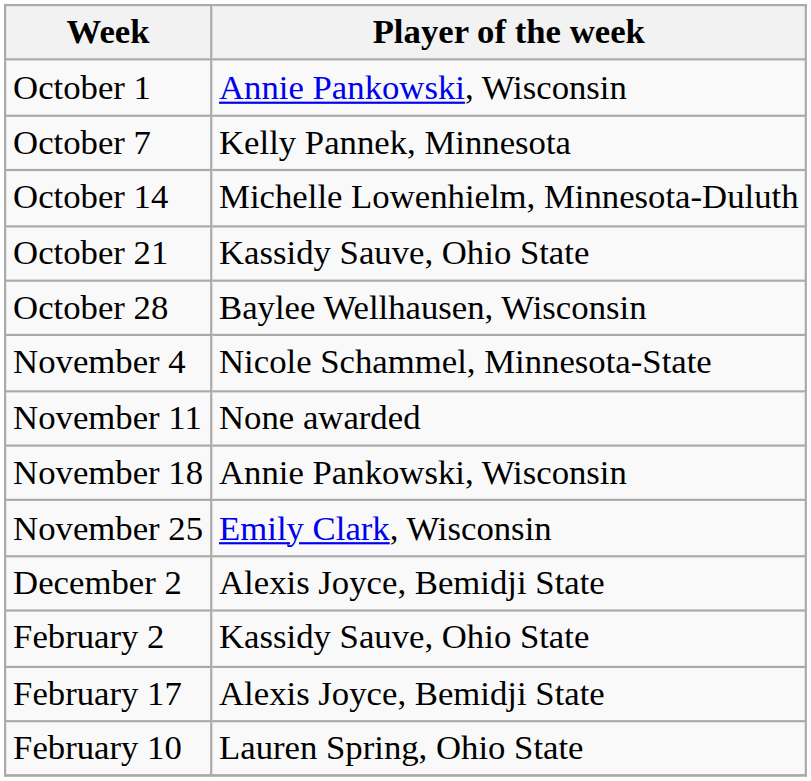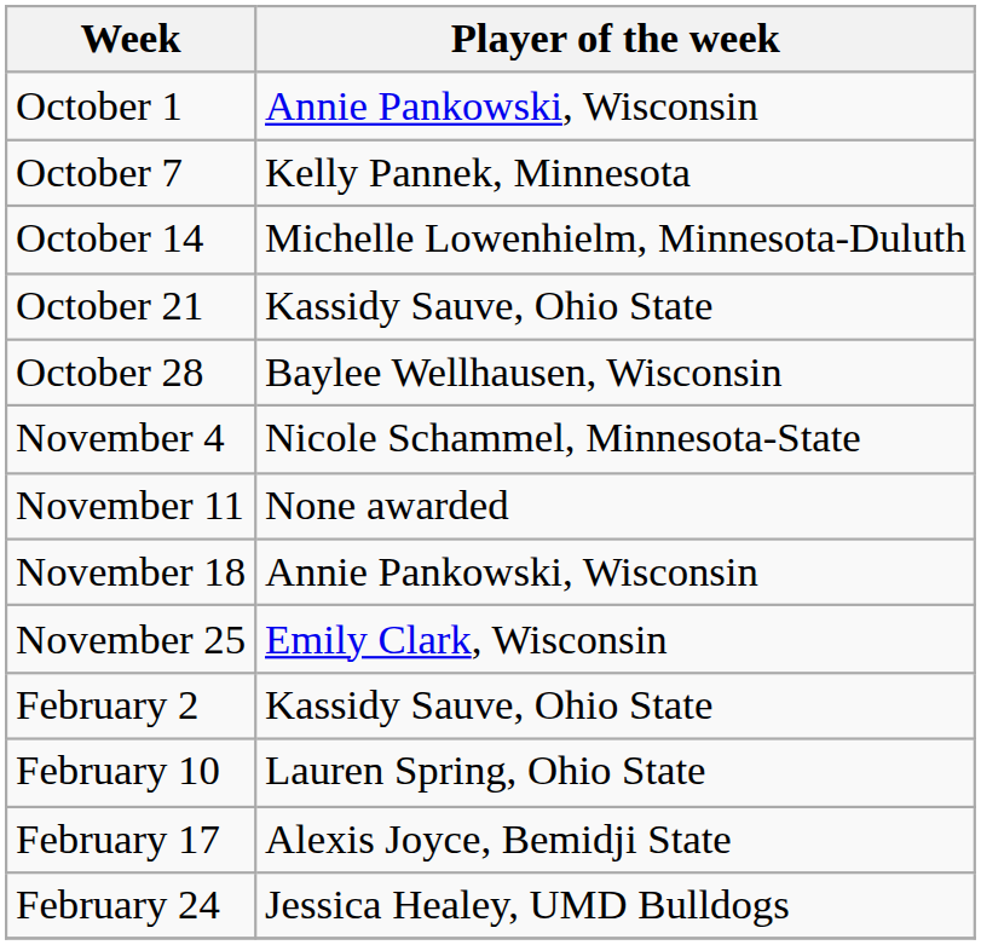 <table class="wikitable">
 <tr>
 <th>Week</th>
 <th>Player of the week</th>
 </tr>
 <tr>
 <td>October 1</td>
 <td><a href='#'>Annie Pankowski</a>, Wisconsin</td>
 </tr>
 <tr>
 <td>October 7</td>
 <td>Kelly Pannek, Minnesota</td>
 </tr>
 <tr>
 <td>October 14</td>
 <td>Michelle Lowenhielm, Minnesota-Duluth</td>
 </tr>
 <tr>
 <td>October 21</td>
 <td>Kassidy Sauve, Ohio State</td>
 </tr>
 <tr>
 <td>October 28</td>
 <td>Baylee Wellhausen, Wisconsin</td>
 </tr>
 <tr>
 <td>November 4</td>
 <td>Nicole Schammel, Minnesota-State</td>
 </tr>
 <tr>
 <td>November 11</td>
 <td>None awarded</td>
 </tr>
 <tr>
 <td>November 18</td>
 <td>Annie Pankowski, Wisconsin</td>
 </tr>
 <tr>
 <td>November 25</td>
 <td><a href='#'>Emily Clark</a>, Wisconsin</td>
 </tr>
 <tr>
-<td>December 2</td>
-<td>Alexis Joyce, Bemidji State</td>
+<td>February 2</td>
+<td>Kassidy Sauve, Ohio State</td>
 </tr>
 <tr>
-<td>February 2</td>
-<td>Kassidy Sauve, Ohio State</td>
+<td>February 10</td>
+<td>Lauren Spring, Ohio State</td>
 </tr>
 <tr>
 <td>February 17</td>
 <td>Alexis Joyce, Bemidji State</td>
 </tr>
 <tr>
-<td>February 10</td>
-<td>Lauren Spring, Ohio State</td>
+<td>February 24</td>
+<td>Jessica Healey, UMD Bulldogs</td>
 </tr>
 <tr>
 </tr>
 </table>
